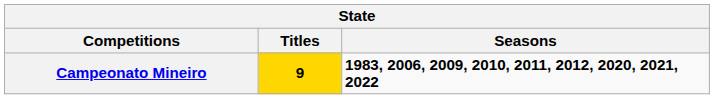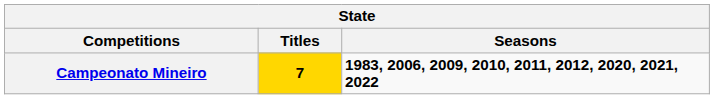 <table class="wikitable">
 <tr>
 <th colspan="3">State</th>
 </tr>
 <tr>
 <th style="width:260px">Competitions</th>
 <th style="width:80px">Titles</th>
 <th style="width:380px">Seasons</th>
 </tr>
 <tr>
 <th style="text-align:center"><a href='#'>Campeonato Mineiro</a></th>
-<td bgcolor="gold" style="text-align:center"><strong>9</strong></td>
+<td bgcolor="gold" style="text-align:center"><strong>7</strong></td>
 <td align="left"><strong>1983, 2006, 2009, 2010, 2011, 2012, 2020, 2021, 2022</strong></td>
 </tr>
 </table>
